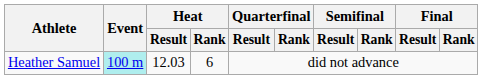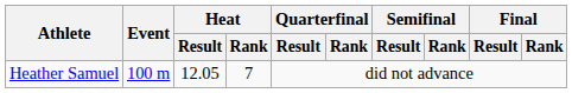 <table class="wikitable" style="font-size:90%">
 <tr>
 <th rowspan="2">Athlete</th>
 <th rowspan="2">Event</th>
 <th colspan="2">Heat</th>
 <th colspan="2">Quarterfinal</th>
 <th colspan="2">Semifinal</th>
 <th colspan="2">Final</th>
 </tr>
 <tr style="font-size:95%">
 <th>Result</th>
 <th>Rank</th>
 <th>Result</th>
 <th>Rank</th>
 <th>Result</th>
 <th>Rank</th>
 <th>Result</th>
 <th>Rank</th>
 </tr>
 <tr align=center>
 <td align=left><a href='#'>Heather Samuel</a></td>
-<td align=left style="background: paleturquoise;"><a href='#'>100 m</a></td>
-<td>12.03</td>
-<td>6</td>
+<td align=left><a href='#'>100 m</a></td>
+<td>12.05</td>
+<td>7</td>
 <td colspan=6>did not advance</td>
 </tr>
 </table>
